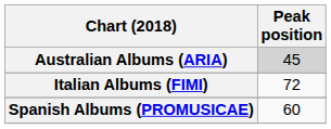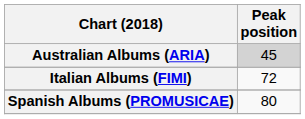 <table class="wikitable sortable plainrowheaders" style="text-align:center">
 <tr>
 <th scope="col">Chart (2018)</th>
 <th scope="col">Peak<br> position</th>
 </tr>
 <tr>
 <th scope="row">Australian Albums (<a href='#'>ARIA</a>)</th>
 <td style="background: lightgrey;">45</td>
 </tr>
 <tr>
 </tr>
 <tr>
 </tr>
 <tr>
 </tr>
 <tr>
 </tr>
 <tr>
 </tr>
 <tr>
 </tr>
 <tr>
 </tr>
 <tr>
 <th scope="row">Italian Albums (<a href='#'>FIMI</a>)</th>
 <td>72</td>
 </tr>
 <tr>
 </tr>
 <tr>
 </tr>
 <tr>
 </tr>
 <tr>
 <th scope="row">Spanish Albums (<a href='#'>PROMUSICAE</a>)</th>
-<td>60</td>
+<td>80</td>
 </tr>
 <tr>
 </tr>
 <tr>
 </tr>
 <tr>
 </tr>
 </table>
